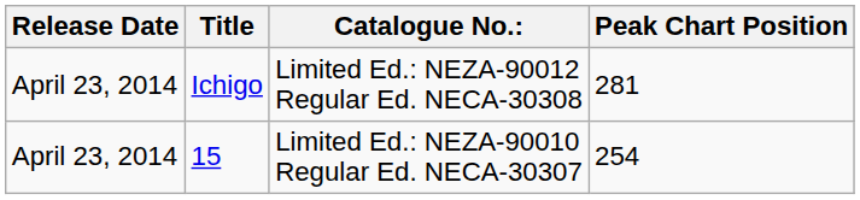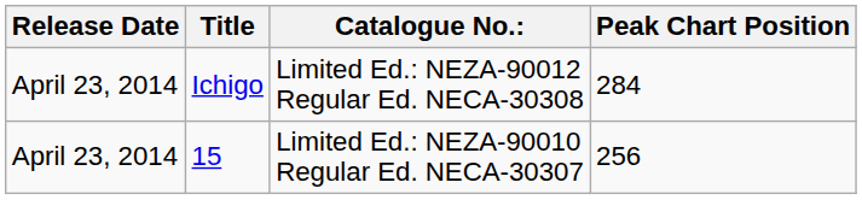 <table class="wikitable">
 <tr>
 <th>Release Date</th>
 <th>Title</th>
 <th>Catalogue No.:</th>
 <th>Peak Chart Position</th>
 </tr>
 <tr>
 <td>April 23, 2014</td>
 <td><a href='#'>Ichigo</a></td>
 <td>Limited Ed.: NEZA-90012 <br> Regular Ed. NECA-30308</td>
-<td>281</td>
+<td>284</td>
 </tr>
 <tr>
 <td>April 23, 2014</td>
 <td><a href='#'>15</a></td>
 <td>Limited Ed.: NEZA-90010 <br> Regular Ed. NECA-30307</td>
-<td>254</td>
+<td>256</td>
 </tr>
 </table>
